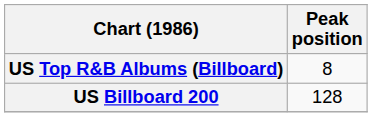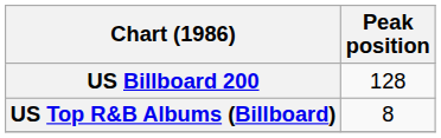 <table class="wikitable sortable plainrowheaders" style="text-align:center">
 <tr>
 <th scope="col">Chart (1986)</th>
 <th scope="col">Peak<br>position</th>
 </tr>
 <tr>
+<th scope="row">US <a href='#'>Billboard 200</a></th>
+<td>128</td>
+</tr>
+<tr>
 <th scope="row">US <a href='#'>Top R&B Albums</a> (<a href='#'>Billboard</a>)</th>
 <td>8</td>
 </tr>
 <tr>
-<th scope="row">US <a href='#'>Billboard 200</a></th>
-<td>128</td>
-</tr>
-<tr>
 </tr>
 </table>
